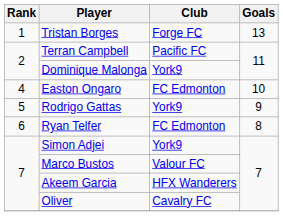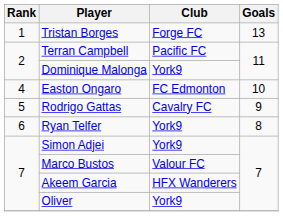 <table class="wikitable">
 <tr>
 <th>Rank</th>
 <th>Player</th>
 <th>Club</th>
 <th>Goals</th>
 </tr>
 <tr>
 <td style="text-align:center">1</td>
 <td> <a href='#'>Tristan Borges</a></td>
 <td><a href='#'>Forge FC</a></td>
 <td style="text-align:center">13</td>
 </tr>
 <tr>
 <td style="text-align:center" rowspan="2">2</td>
 <td> <a href='#'>Terran Campbell</a></td>
 <td><a href='#'>Pacific FC</a></td>
 <td style="text-align:center" rowspan="2">11</td>
 </tr>
 <tr>
 <td> <a href='#'>Dominique Malonga</a></td>
 <td><a href='#'>York9</a></td>
 </tr>
 <tr>
 <td style="text-align:center">4</td>
 <td> <a href='#'>Easton Ongaro</a></td>
 <td><a href='#'>FC Edmonton</a></td>
 <td style="text-align:center">10</td>
 </tr>
 <tr>
 <td style="text-align:center">5</td>
 <td> <a href='#'>Rodrigo Gattas</a></td>
-<td><a href='#'>York9</a></td>
+<td><a href='#'>Cavalry FC</a></td>
 <td style="text-align:center">9</td>
 </tr>
 <tr>
 <td style="text-align:center">6</td>
 <td> <a href='#'>Ryan Telfer</a></td>
-<td><a href='#'>FC Edmonton</a></td>
+<td><a href='#'>York9</a></td>
 <td style="text-align:center">8</td>
 </tr>
 <tr>
 <td style="text-align:center" rowspan="4">7</td>
 <td> <a href='#'>Simon Adjei</a></td>
 <td><a href='#'>York9</a></td>
 <td style="text-align:center" rowspan="4">7</td>
 </tr>
 <tr>
 <td> <a href='#'>Marco Bustos</a></td>
 <td><a href='#'>Valour FC</a></td>
 </tr>
 <tr>
 <td> <a href='#'>Akeem Garcia</a></td>
 <td><a href='#'>HFX Wanderers</a></td>
 </tr>
 <tr>
 <td> <a href='#'>Oliver</a></td>
-<td><a href='#'>Cavalry FC</a></td>
+<td><a href='#'>York9</a></td>
 </tr>
 <tr>
 </tr>
 </table>
